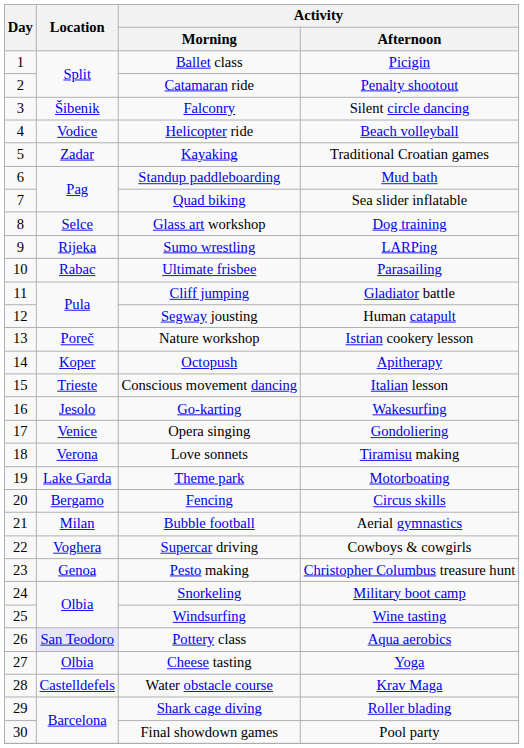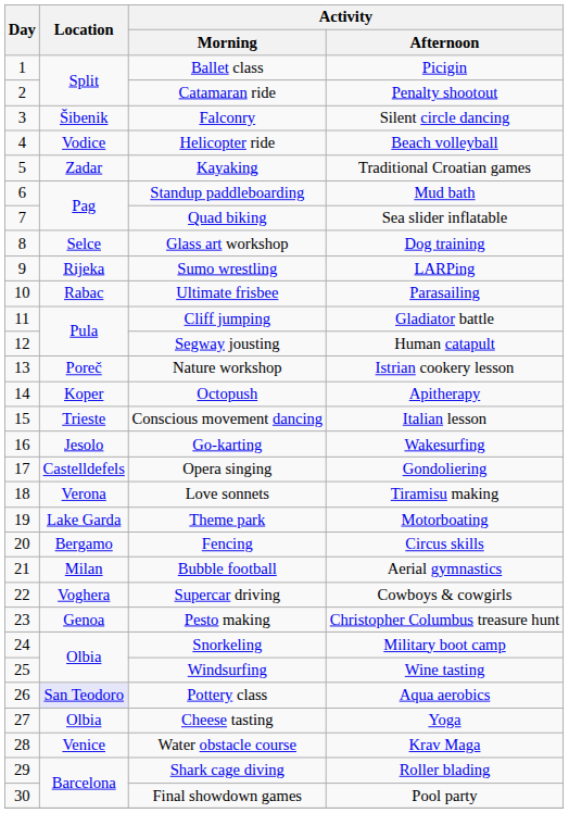 <table class="wikitable" style="text-align:center;">
 <tr>
 <th rowspan=2>Day</th>
 <th rowspan=2>Location</th>
 <th colspan=2>Activity</th>
 </tr>
 <tr>
 <th>Morning</th>
 <th>Afternoon</th>
 </tr>
 <tr>
 <td>1</td>
 <td rowspan="2"><a href='#'>Split</a></td>
 <td><a href='#'>Ballet</a> class</td>
 <td><a href='#'>Picigin</a></td>
 </tr>
 <tr>
 <td>2</td>
 <td><a href='#'>Catamaran</a> ride</td>
 <td><a href='#'>Penalty shootout</a></td>
 </tr>
 <tr>
 <td>3</td>
 <td><a href='#'>Šibenik</a></td>
 <td><a href='#'>Falconry</a></td>
 <td>Silent <a href='#'>circle dancing</a></td>
 </tr>
 <tr>
 <td>4</td>
 <td><a href='#'>Vodice</a></td>
 <td><a href='#'>Helicopter</a> ride</td>
 <td><a href='#'>Beach volleyball</a></td>
 </tr>
 <tr>
 <td>5</td>
 <td><a href='#'>Zadar</a></td>
 <td><a href='#'>Kayaking</a></td>
 <td>Traditional Croatian games</td>
 </tr>
 <tr>
 <td>6</td>
 <td rowspan="2"><a href='#'>Pag</a></td>
 <td><a href='#'>Standup paddleboarding</a></td>
 <td><a href='#'>Mud bath</a></td>
 </tr>
 <tr>
 <td>7</td>
 <td><a href='#'>Quad biking</a></td>
 <td>Sea slider inflatable</td>
 </tr>
 <tr>
 <td>8</td>
 <td><a href='#'>Selce</a></td>
 <td><a href='#'>Glass art</a> workshop</td>
 <td><a href='#'>Dog training</a></td>
 </tr>
 <tr>
 <td>9</td>
 <td><a href='#'>Rijeka</a></td>
 <td><a href='#'>Sumo wrestling</a></td>
 <td><a href='#'>LARPing</a></td>
 </tr>
 <tr>
 <td>10</td>
 <td><a href='#'>Rabac</a></td>
 <td><a href='#'>Ultimate frisbee</a></td>
 <td><a href='#'>Parasailing</a></td>
 </tr>
 <tr>
 <td>11</td>
 <td rowspan="2"><a href='#'>Pula</a></td>
 <td><a href='#'>Cliff jumping</a></td>
 <td><a href='#'>Gladiator</a> battle</td>
 </tr>
 <tr>
 <td>12</td>
 <td><a href='#'>Segway</a> jousting</td>
 <td>Human <a href='#'>catapult</a></td>
 </tr>
 <tr>
 <td>13</td>
 <td><a href='#'>Poreč</a></td>
 <td>Nature workshop</td>
 <td><a href='#'>Istrian</a> cookery lesson</td>
 </tr>
 <tr>
 <td>14</td>
 <td><a href='#'>Koper</a></td>
 <td><a href='#'>Octopush</a></td>
 <td><a href='#'>Apitherapy</a></td>
 </tr>
 <tr>
 <td>15</td>
 <td><a href='#'>Trieste</a></td>
 <td>Conscious movement <a href='#'>dancing</a></td>
 <td><a href='#'>Italian</a> lesson</td>
 </tr>
 <tr>
 <td>16</td>
 <td><a href='#'>Jesolo</a></td>
 <td><a href='#'>Go-karting</a></td>
 <td><a href='#'>Wakesurfing</a></td>
 </tr>
 <tr>
 <td>17</td>
-<td><a href='#'>Venice</a></td>
+<td><a href='#'>Castelldefels</a></td>
 <td>Opera singing</td>
 <td><a href='#'>Gondoliering</a></td>
 </tr>
 <tr>
 <td>18</td>
 <td><a href='#'>Verona</a></td>
 <td>Love sonnets</td>
 <td><a href='#'>Tiramisu</a> making</td>
 </tr>
 <tr>
 <td>19</td>
 <td><a href='#'>Lake Garda</a></td>
 <td><a href='#'>Theme park</a></td>
 <td><a href='#'>Motorboating</a></td>
 </tr>
 <tr>
 <td>20</td>
 <td><a href='#'>Bergamo</a></td>
 <td><a href='#'>Fencing</a></td>
 <td><a href='#'>Circus skills</a></td>
 </tr>
 <tr>
 <td>21</td>
 <td><a href='#'>Milan</a></td>
 <td><a href='#'>Bubble football</a></td>
 <td>Aerial <a href='#'>gymnastics</a></td>
 </tr>
 <tr>
 <td>22</td>
 <td><a href='#'>Voghera</a></td>
 <td><a href='#'>Supercar</a> driving</td>
 <td>Cowboys & cowgirls</td>
 </tr>
 <tr>
 <td>23</td>
 <td><a href='#'>Genoa</a></td>
 <td><a href='#'>Pesto</a> making</td>
 <td><a href='#'>Christopher Columbus</a> treasure hunt</td>
 </tr>
 <tr>
 <td>24</td>
 <td rowspan="2"><a href='#'>Olbia</a></td>
 <td><a href='#'>Snorkeling</a></td>
 <td><a href='#'>Military boot camp</a></td>
 </tr>
 <tr>
 <td>25</td>
 <td><a href='#'>Windsurfing</a></td>
 <td><a href='#'>Wine tasting</a></td>
 </tr>
 <tr>
 <td>26</td>
 <td style="background: lavender;"><a href='#'>San Teodoro</a></td>
 <td><a href='#'>Pottery</a> class</td>
 <td><a href='#'>Aqua aerobics</a></td>
 </tr>
 <tr>
 <td>27</td>
 <td><a href='#'>Olbia</a></td>
 <td><a href='#'>Cheese</a> tasting</td>
 <td><a href='#'>Yoga</a></td>
 </tr>
 <tr>
 <td>28</td>
-<td><a href='#'>Castelldefels</a></td>
+<td><a href='#'>Venice</a></td>
 <td>Water <a href='#'>obstacle course</a></td>
 <td><a href='#'>Krav Maga</a></td>
 </tr>
 <tr>
 <td>29</td>
 <td rowspan="2"><a href='#'>Barcelona</a></td>
 <td><a href='#'>Shark cage diving</a></td>
 <td><a href='#'>Roller blading</a></td>
 </tr>
 <tr>
 <td>30</td>
 <td>Final showdown games</td>
 <td>Pool party</td>
 </tr>
 <tr>
 </tr>
 </table>
